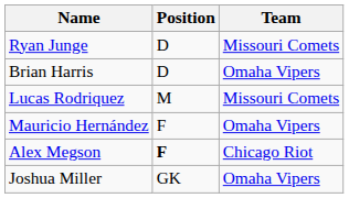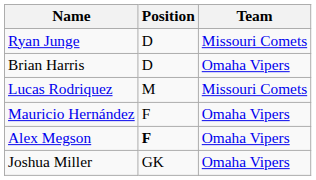 <table class="wikitable">
 <tr>
 <th>Name</th>
 <th>Position</th>
 <th>Team</th>
 </tr>
 <tr>
 <td><a href='#'>Ryan Junge</a></td>
 <td>D</td>
 <td><a href='#'>Missouri Comets</a></td>
 </tr>
 <tr>
 <td>Brian Harris</td>
 <td>D</td>
 <td><a href='#'>Omaha Vipers</a></td>
 </tr>
 <tr>
 <td><a href='#'>Lucas Rodriquez</a></td>
 <td>M</td>
 <td><a href='#'>Missouri Comets</a></td>
 </tr>
 <tr>
 <td><a href='#'>Mauricio Hernández</a></td>
 <td>F</td>
 <td><a href='#'>Omaha Vipers</a></td>
 </tr>
 <tr>
 <td><a href='#'>Alex Megson</a></td>
 <td><strong>F</strong></td>
-<td><a href='#'>Chicago Riot</a></td>
+<td><a href='#'>Omaha Vipers</a></td>
 </tr>
 <tr>
 <td>Joshua Miller</td>
 <td>GK</td>
 <td><a href='#'>Omaha Vipers</a></td>
 </tr>
 </table>
